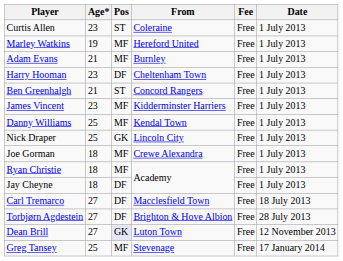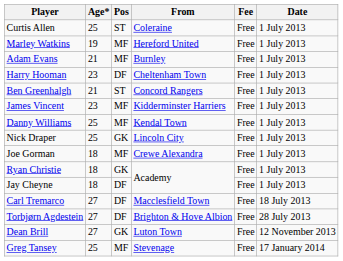 <table class="wikitable">
 <tr>
 <th>Player</th>
 <th>Age*</th>
 <th>Pos</th>
 <th>From</th>
 <th>Fee</th>
 <th>Date</th>
 </tr>
 <tr>
 <td> Curtis Allen</td>
-<td>23</td>
+<td>25</td>
 <td>ST</td>
 <td> <a href='#'>Coleraine</a></td>
 <td>Free</td>
 <td>1 July 2013</td>
 </tr>
 <tr>
 <td> <a href='#'>Marley Watkins</a></td>
 <td>19</td>
 <td>MF</td>
 <td> <a href='#'>Hereford United</a></td>
 <td>Free</td>
 <td>1 July 2013</td>
 </tr>
 <tr>
 <td> <a href='#'>Adam Evans</a></td>
 <td>21</td>
 <td>MF</td>
 <td> <a href='#'>Burnley</a></td>
 <td>Free</td>
 <td>1 July 2013</td>
 </tr>
 <tr>
 <td> <a href='#'>Harry Hooman</a></td>
 <td>23</td>
 <td>DF</td>
 <td> <a href='#'>Cheltenham Town</a></td>
 <td>Free</td>
 <td>1 July 2013</td>
 </tr>
 <tr>
 <td> <a href='#'>Ben Greenhalgh</a></td>
 <td>21</td>
 <td>ST</td>
 <td> <a href='#'>Concord Rangers</a></td>
 <td>Free</td>
 <td>1 July 2013</td>
 </tr>
 <tr>
 <td> <a href='#'>James Vincent</a></td>
 <td>23</td>
 <td>MF</td>
 <td> <a href='#'>Kidderminster Harriers</a></td>
 <td>Free</td>
 <td>1 July 2013</td>
 </tr>
 <tr>
 <td> <a href='#'>Danny Williams</a></td>
 <td>25</td>
 <td>MF</td>
 <td> <a href='#'>Kendal Town</a></td>
 <td>Free</td>
 <td>1 July 2013</td>
 </tr>
 <tr>
 <td> Nick Draper</td>
 <td>25</td>
 <td>GK</td>
 <td> <a href='#'>Lincoln City</a></td>
 <td>Free</td>
 <td>1 July 2013</td>
 </tr>
 <tr>
 <td> Joe Gorman</td>
 <td>18</td>
 <td>MF</td>
 <td> <a href='#'>Crewe Alexandra</a></td>
 <td>Free</td>
 <td>1 July 2013</td>
 </tr>
 <tr>
 <td> <a href='#'>Ryan Christie</a></td>
 <td>18</td>
-<td>MF</td>
+<td>GK</td>
 <td rowspan="2">Academy</td>
 <td>Free</td>
 <td>1 July 2013</td>
 </tr>
 <tr>
 <td> Jay Cheyne</td>
 <td>18</td>
 <td>DF</td>
 <td>Free</td>
 <td>1 July 2013</td>
 </tr>
 <tr>
 <td> <a href='#'>Carl Tremarco</a></td>
 <td>27</td>
 <td>DF</td>
 <td> <a href='#'>Macclesfield Town</a></td>
 <td>Free</td>
 <td>18 July 2013</td>
 </tr>
 <tr>
 <td> <a href='#'>Torbjørn Agdestein</a></td>
 <td>27</td>
 <td>DF</td>
 <td> <a href='#'>Brighton & Hove Albion</a></td>
 <td>Free</td>
 <td>28 July 2013</td>
 </tr>
 <tr>
 <td> <a href='#'>Dean Brill</a></td>
 <td>27</td>
-<td style="background: lavender;">GK</td>
+<td>GK</td>
 <td> <a href='#'>Luton Town</a></td>
 <td>Free</td>
 <td>12 November 2013</td>
 </tr>
 <tr>
 <td> <a href='#'>Greg Tansey</a></td>
 <td>25</td>
 <td>MF</td>
 <td> <a href='#'>Stevenage</a></td>
 <td>Free</td>
 <td>17 January 2014</td>
 </tr>
 </table>
